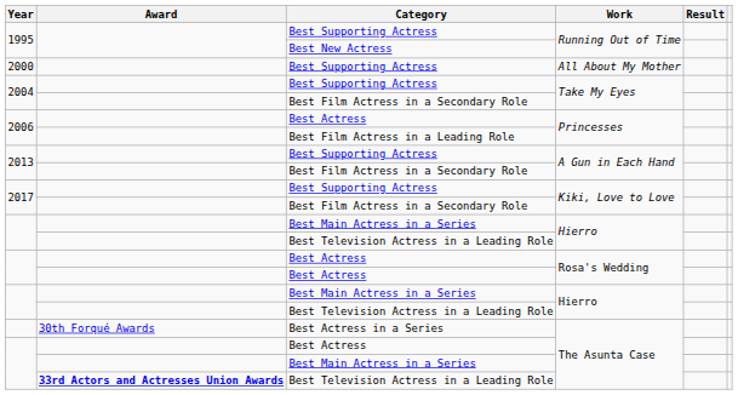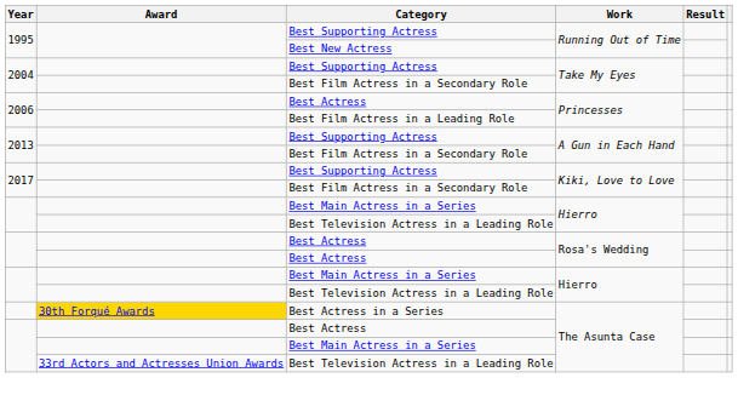 <table class="wikitable sortable plainrowheaders">
 <tr>
 <th>Year</th>
 <th>Award</th>
 <th>Category</th>
 <th>Work</th>
 <th>Result</th>
 <th scope="col" class="unsortable"></th>
 </tr>
 <tr>
 <td align = "center" rowspan = "2">1995</td>
 <td rowspan = "2"></td>
 <td><a href='#'>Best Supporting Actress</a></td>
 <td rowspan = "2"><em>Running Out of Time</em></td>
 <td></td>
 <td align = "center" rowspan = "2"></td>
 </tr>
 <tr>
 <td><a href='#'>Best New Actress</a></td>
 <td></td>
-</tr>
-<tr>
-<td align = "center">2000</td>
-<td></td>
-<td><a href='#'>Best Supporting Actress</a></td>
-<td><em>All About My Mother</em></td>
-<td></td>
-<td align = "center"></td>
 </tr>
 <tr>
 <td align = "center" rowspan = "2">2004</td>
 <td></td>
 <td><a href='#'>Best Supporting Actress</a></td>
 <td rowspan = "2"><em>Take My Eyes</em></td>
 <td></td>
 <td align = "center"></td>
 </tr>
 <tr>
 <td></td>
 <td>Best Film Actress in a Secondary Role</td>
 <td></td>
 <td align = "center"></td>
 </tr>
 <tr>
 <td align = "center" rowspan = "2">2006</td>
 <td></td>
 <td><a href='#'>Best Actress</a></td>
 <td rowspan = "2"><em>Princesses</em></td>
 <td></td>
 <td align = "center"></td>
 </tr>
 <tr>
 <td></td>
 <td>Best Film Actress in a Leading Role</td>
 <td></td>
 <td align = "center"></td>
 </tr>
 <tr>
 <td align = "center" rowspan = "2">2013</td>
 <td></td>
 <td><a href='#'>Best Supporting Actress</a></td>
 <td rowspan = "2"><em>A Gun in Each Hand</em></td>
 <td></td>
 <td align = "center"></td>
 </tr>
 <tr>
 <td></td>
 <td>Best Film Actress in a Secondary Role</td>
 <td></td>
 <td align = "center"></td>
 </tr>
 <tr>
 <td align = "center" rowspan = "2">2017</td>
 <td></td>
 <td><a href='#'>Best Supporting Actress</a></td>
 <td rowspan = "2"><em>Kiki, Love to Love</em></td>
 <td></td>
 <td align = "center"></td>
 </tr>
 <tr>
 <td></td>
 <td>Best Film Actress in a Secondary Role</td>
 <td></td>
 <td align = "center"></td>
 </tr>
 <tr>
 <td rowspan = "2"></td>
 <td></td>
 <td><a href='#'>Best Main Actress in a Series</a></td>
 <td rowspan = "2"><em>Hierro</em></td>
 <td></td>
 <td></td>
 </tr>
 <tr>
 <td></td>
 <td>Best Television Actress in a Leading Role</td>
 <td></td>
 <td align = "center"></td>
 </tr>
 <tr>
 <td rowspan = "2"></td>
 <td></td>
 <td><a href='#'>Best Actress</a><em></td>
 <td rowspan = "2"></em>Rosa's Wedding<em></td>
 <td></td>
 <td></td>
 </tr>
 <tr>
 <td></td>
 <td><a href='#'>Best Actress</a></td>
 <td></td>
 <td align = "center"></td>
 </tr>
 <tr>
 <td rowspan = "2"></td>
 <td></td>
 <td><a href='#'>Best Main Actress in a Series</a></td>
 <td rowspan = "2"></em>Hierro<em></td>
 <td></td>
 <td></td>
 </tr>
 <tr>
 <td></td>
 <td>Best Television Actress in a Leading Role</td>
 <td></td>
 <td align = "center"></td>
 </tr>
 <tr>
 <td></td>
-<td><a href='#'>30th Forqué Awards</a></td>
+<td style="background: gold;"><a href='#'>30th Forqué Awards</a></td>
 <td>Best Actress in a Series</td>
 <td rowspan = "4"></em>The Asunta Case<em></td>
 <td></td>
 <td></td>
 </tr>
 <tr>
 <td rowspan = "3"></td>
 <td></td>
 <td>Best Actress</td>
 <td></td>
 <td></td>
 </tr>
 <tr>
 <td></td>
 <td><a href='#'>Best Main Actress in a Series</a></td>
 <td></td>
 <td></td>
 </tr>
 <tr>
-<td><strong><a href='#'>33rd Actors and Actresses Union Awards</a></strong></td>
+<td><a href='#'>33rd Actors and Actresses Union Awards</a></td>
 <td>Best Television Actress in a Leading Role</td>
 <td></td>
 <td></td>
 </tr>
 </table>
